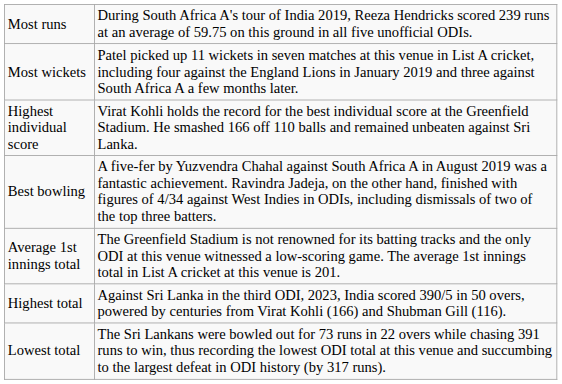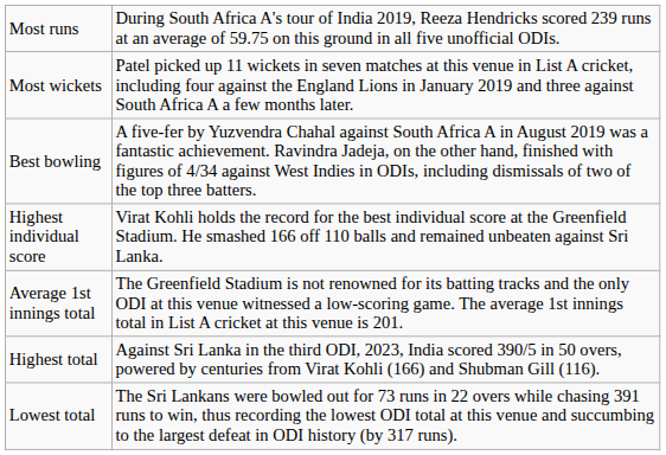 <table class="wikitable">
 <tr>
 <td>Most runs</td>
 <td>During South Africa A's tour of India 2019, Reeza Hendricks scored 239 runs at an average of 59.75 on this ground in all five unofficial ODIs.</td>
 </tr>
 <tr>
 <td>Most wickets</td>
 <td>Patel picked up 11 wickets in seven matches at this venue in List A cricket, including four against the England Lions in January 2019 and three against South Africa A a few months later.</td>
 </tr>
 <tr>
+<td>Best bowling</td>
+<td>A five-fer by Yuzvendra Chahal against South Africa A in August 2019 was a fantastic achievement. Ravindra Jadeja, on the other hand, finished with figures of 4/34 against West Indies in ODIs, including dismissals of two of the top three batters.</td>
+</tr>
+<tr>
 <td>Highest individual score</td>
 <td>Virat Kohli holds the record for the best individual score at the Greenfield Stadium. He smashed 166 off 110 balls and remained unbeaten against Sri Lanka.</td>
-</tr>
-<tr>
-<td>Best bowling</td>
-<td>A five-fer by Yuzvendra Chahal against South Africa A in August 2019 was a fantastic achievement. Ravindra Jadeja, on the other hand, finished with figures of 4/34 against West Indies in ODIs, including dismissals of two of the top three batters.</td>
 </tr>
 <tr>
 <td>Average 1st innings total</td>
 <td>The Greenfield Stadium is not renowned for its batting tracks and the only ODI at this venue witnessed a low-scoring game. The average 1st innings total in List A cricket at this venue is 201.</td>
 </tr>
 <tr>
 <td>Highest total</td>
 <td>Against Sri Lanka in the third ODI, 2023, India scored 390/5 in 50 overs, powered by centuries from Virat Kohli (166) and Shubman Gill (116).</td>
 </tr>
 <tr>
 <td>Lowest total</td>
 <td>The Sri Lankans were bowled out for 73 runs in 22 overs while chasing 391 runs to win, thus recording the lowest ODI total at this venue and succumbing to the largest defeat in ODI history (by 317 runs).</td>
 </tr>
 </table>
